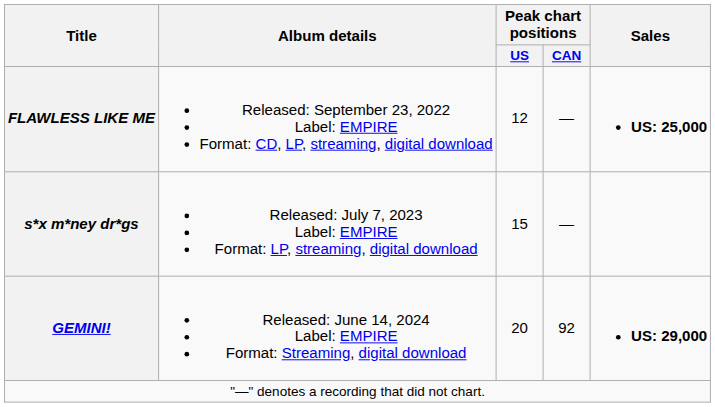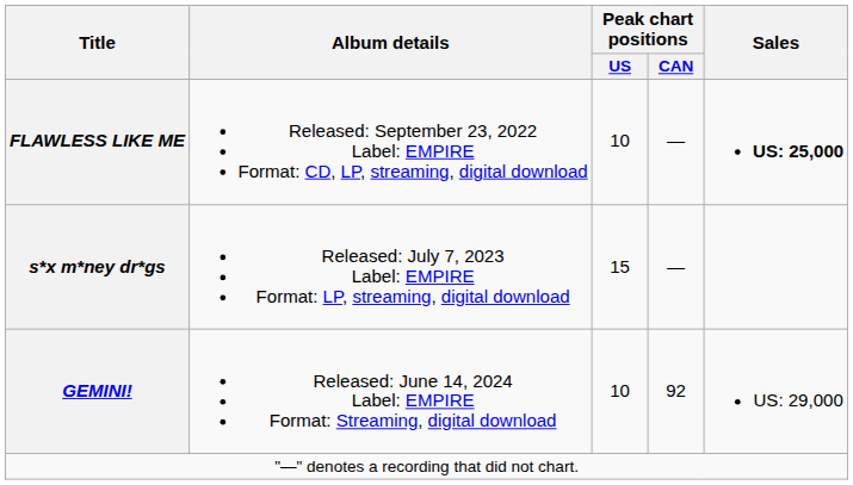 <table class="wikitable plainrowheaders" style="text-align:center;">
 <tr>
 <th scope="col" rowspan="2">Title</th>
 <th scope="col" rowspan="2">Album details</th>
 <th scope="col" colspan="2">Peak chart positions</th>
 <th rowspan="2">Sales</th>
 </tr>
 <tr>
 <th scope="col" style="width:3em;font-size:90%;"><a href='#'>US</a><br></th>
 <th scope="col" style="width:3em;font-size:90%;"><a href='#'>CAN</a><br></th>
 </tr>
 <tr>
 <th scope="row"><em>FLAWLESS LIKE ME</em></th>
 <td><br><ul><li>Released: September 23, 2022</li><li>Label: <a href='#'>EMPIRE</a></li><li>Format: <a href='#'>CD</a>, <a href='#'>LP</a>, <a href='#'>streaming</a>, <a href='#'>digital download</a></li></ul></td>
-<td>12</td>
+<td>10</td>
 <td>—</td>
 <td><strong><br><ul><li>US: 25,000 </li></ul></strong></td>
 </tr>
 <tr>
 <th scope="row"><em>s*x m*ney dr*gs</em></th>
 <td><br><ul><li>Released: July 7, 2023</li><li>Label: <a href='#'>EMPIRE</a></li><li>Format: <a href='#'>LP</a>, <a href='#'>streaming</a>, <a href='#'>digital download</a></li></ul></td>
 <td>15</td>
 <td>—</td>
 </tr>
 <tr>
 <th scope="row"><em><a href='#'>GEMINI!</a></em></th>
 <td><br><ul><li>Released: June 14, 2024</li><li>Label: <a href='#'>EMPIRE</a></li><li>Format: <a href='#'>Streaming</a>, <a href='#'>digital download</a></li></ul></td>
-<td>20</td>
+<td>10</td>
 <td>92</td>
-<td><strong><br><ul><li>US: 29,000 </li></ul></strong></td>
+<td><br><ul><li>US: 29,000 </li></ul></td>
 </tr>
 <tr>
 <td colspan="9" style="font-size:90%">"—" denotes a recording that did not chart.</td>
 </tr>
 </table>
